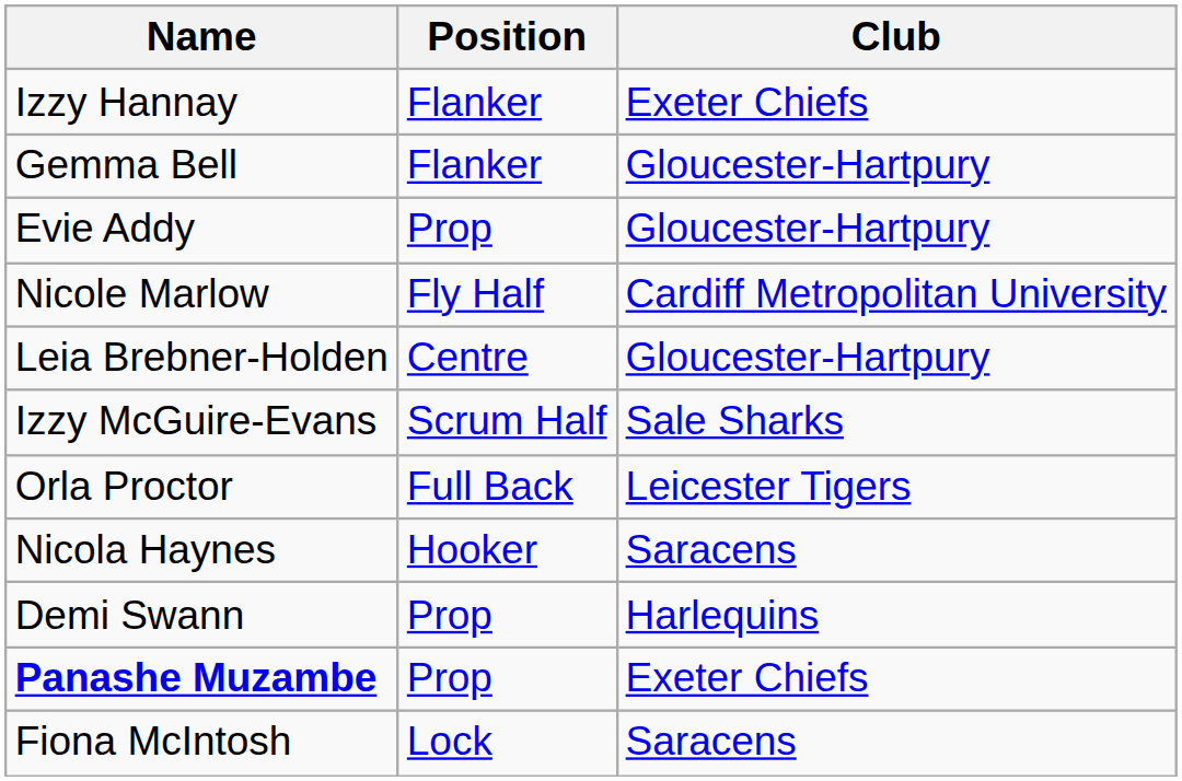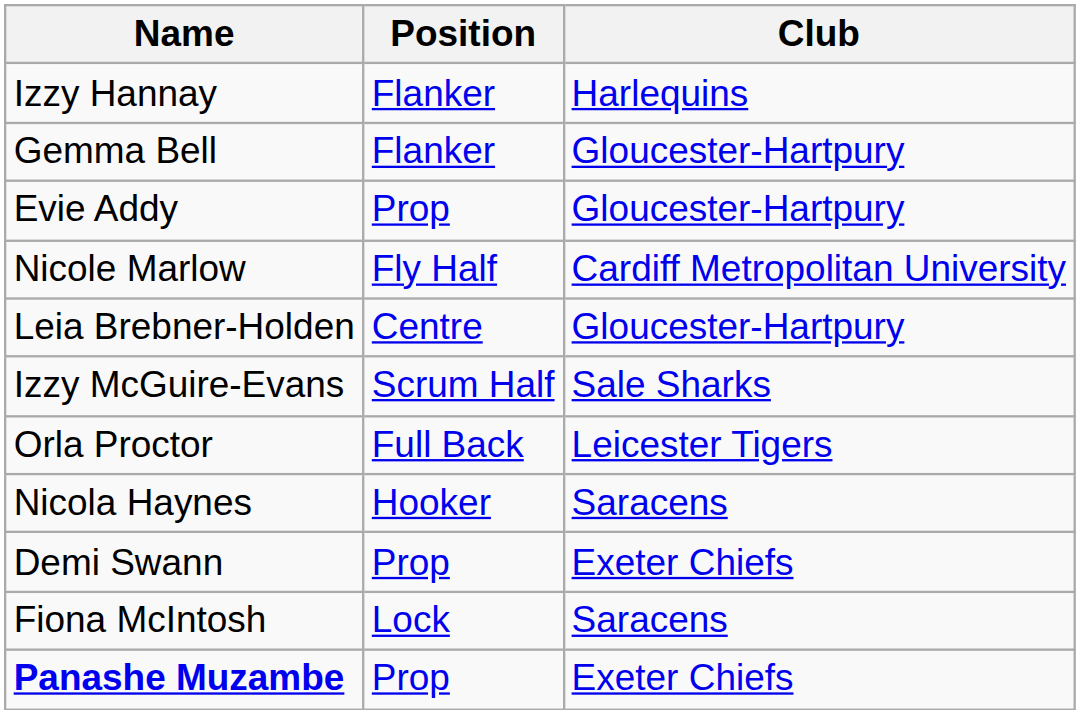 <table class="sortable wikitable">
 <tr>
 <th>Name</th>
 <th>Position</th>
 <th>Club</th>
 </tr>
 <tr>
 <td>Izzy Hannay</td>
 <td><a href='#'>Flanker</a></td>
-<td> <a href='#'>Exeter Chiefs</a></td>
+<td> <a href='#'>Harlequins</a></td>
 </tr>
 <tr>
 <td>Gemma Bell</td>
 <td><a href='#'>Flanker</a></td>
 <td> <a href='#'>Gloucester-Hartpury</a></td>
 </tr>
 <tr>
 <td>Evie Addy</td>
 <td><a href='#'>Prop</a></td>
 <td> <a href='#'>Gloucester-Hartpury</a></td>
 </tr>
 <tr>
 <td>Nicole Marlow</td>
 <td><a href='#'>Fly Half</a></td>
 <td> <a href='#'>Cardiff Metropolitan University</a></td>
 </tr>
 <tr>
 <td>Leia Brebner-Holden</td>
 <td><a href='#'>Centre</a></td>
 <td> <a href='#'>Gloucester-Hartpury</a></td>
 </tr>
 <tr>
 <td>Izzy McGuire-Evans</td>
 <td><a href='#'>Scrum Half</a></td>
 <td> <a href='#'>Sale Sharks</a></td>
 </tr>
 <tr>
 <td>Orla Proctor</td>
 <td><a href='#'>Full Back</a></td>
 <td> <a href='#'>Leicester Tigers</a></td>
 </tr>
 <tr>
 <td>Nicola Haynes</td>
 <td><a href='#'>Hooker</a></td>
 <td> <a href='#'>Saracens</a></td>
 </tr>
 <tr>
 <td>Demi Swann</td>
 <td><a href='#'>Prop</a></td>
-<td> <a href='#'>Harlequins</a></td>
-</tr>
-<tr>
-<td><strong><a href='#'>Panashe Muzambe</a></strong></td>
-<td><a href='#'>Prop</a></td>
 <td> <a href='#'>Exeter Chiefs</a></td>
 </tr>
 <tr>
 <td>Fiona McIntosh</td>
 <td><a href='#'>Lock</a></td>
 <td> <a href='#'>Saracens</a></td>
 </tr>
+<tr>
+<td><strong><a href='#'>Panashe Muzambe</a></strong></td>
+<td><a href='#'>Prop</a></td>
+<td> <a href='#'>Exeter Chiefs</a></td>
+</tr>
 </table>
